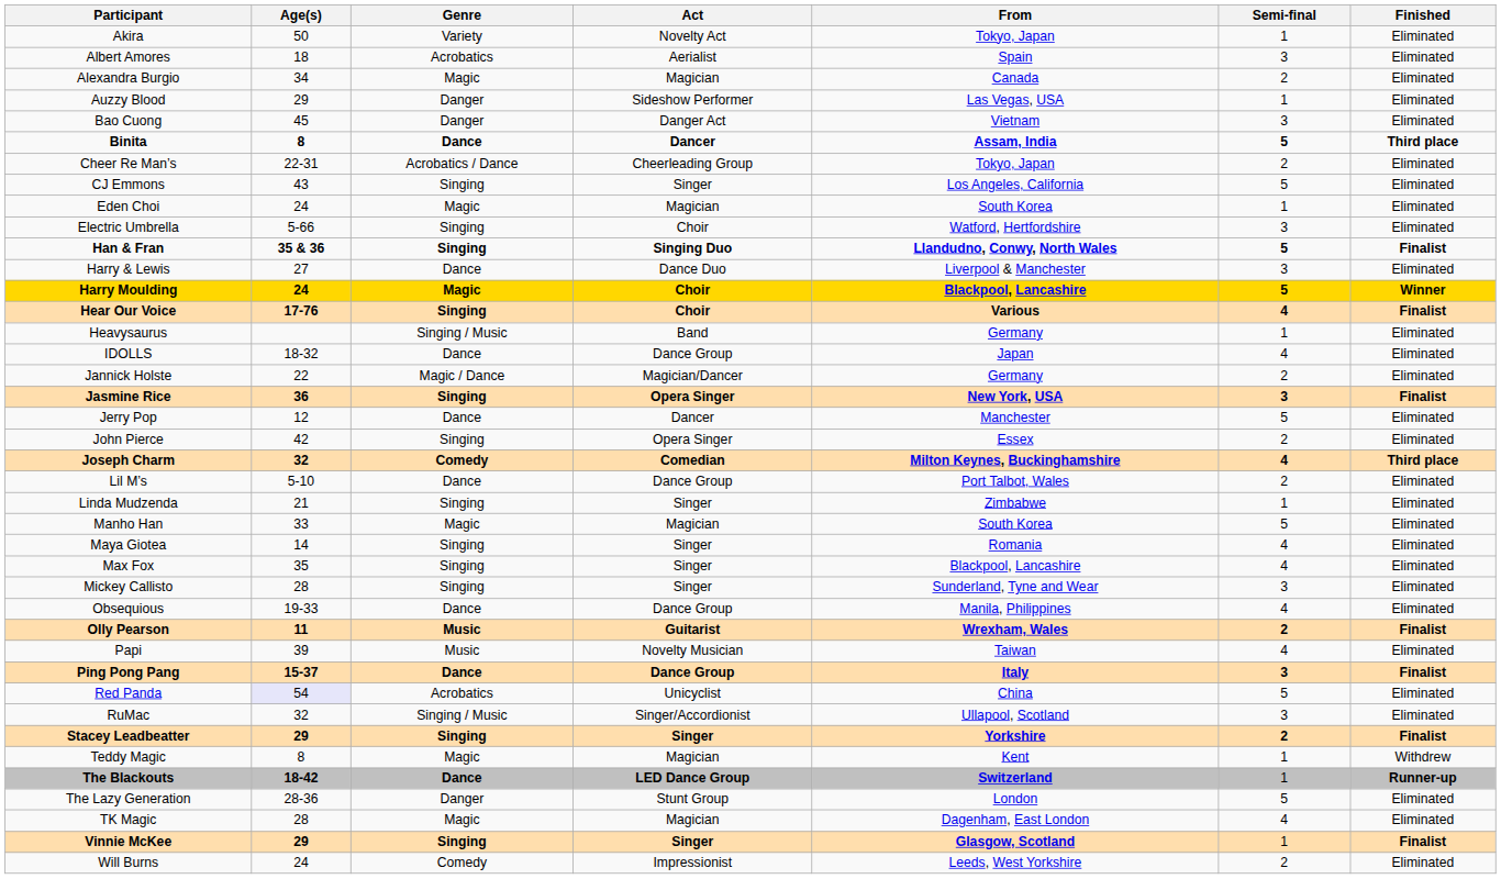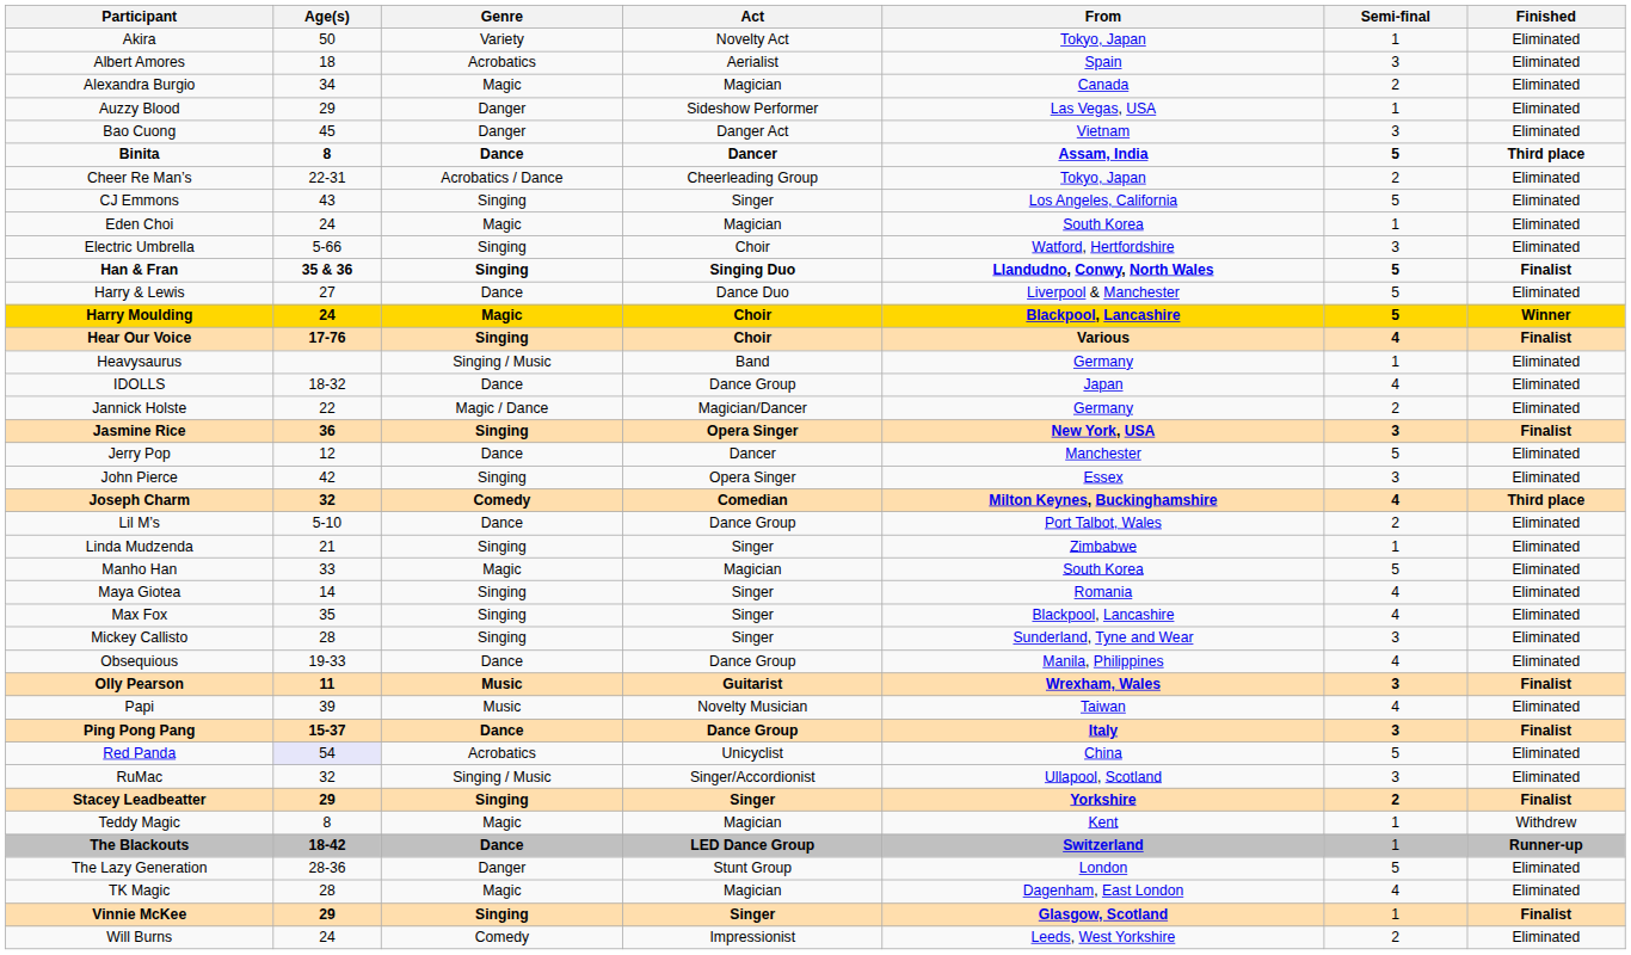 <table class="wikitable sortable" style="margin-left: auto; margin-right: auto; border: none; width:90%; text-align:center;">
 <tr>
 <th>Participant</th>
 <th class="unsortable">Age(s)</th>
 <th>Genre</th>
 <th class="unsortable">Act</th>
 <th>From</th>
 <th>Semi-final</th>
 <th>Finished</th>
 </tr>
 <tr>
 <td>Akira</td>
 <td>50</td>
 <td>Variety</td>
 <td>Novelty Act</td>
 <td><a href='#'>Tokyo, Japan</a></td>
 <td>1</td>
 <td>Eliminated</td>
 </tr>
 <tr>
 <td>Albert Amores</td>
 <td>18</td>
 <td>Acrobatics</td>
 <td>Aerialist</td>
 <td><a href='#'>Spain</a></td>
 <td>3</td>
 <td>Eliminated</td>
 </tr>
 <tr>
 <td>Alexandra Burgio</td>
 <td>34</td>
 <td>Magic</td>
 <td>Magician</td>
 <td><a href='#'>Canada</a></td>
 <td>2</td>
 <td>Eliminated</td>
 </tr>
 <tr>
 <td>Auzzy Blood</td>
 <td>29</td>
 <td>Danger</td>
 <td>Sideshow Performer</td>
 <td><a href='#'>Las Vegas</a>, <a href='#'>USA</a></td>
 <td>1</td>
 <td>Eliminated</td>
 </tr>
 <tr>
 <td>Bao Cuong</td>
 <td>45</td>
 <td>Danger</td>
 <td>Danger Act</td>
 <td><a href='#'>Vietnam</a></td>
 <td>3</td>
 <td>Eliminated</td>
 </tr>
 <tr -style="background: tan">
 <td><strong>Binita</strong></td>
 <td><strong>8</strong></td>
 <td><strong>Dance</strong></td>
 <td><strong>Dancer</strong></td>
 <td><strong><a href='#'>Assam, India</a></strong></td>
 <td><strong>5</strong></td>
 <td><strong>Third place</strong></td>
 </tr>
 <tr>
 <td>Cheer Re Man’s</td>
 <td>22-31</td>
 <td>Acrobatics / Dance</td>
 <td>Cheerleading Group</td>
 <td><a href='#'>Tokyo, Japan</a></td>
 <td>2</td>
 <td>Eliminated</td>
 </tr>
 <tr>
 <td>CJ Emmons</td>
 <td>43</td>
 <td>Singing</td>
 <td>Singer</td>
 <td><a href='#'>Los Angeles, California</a></td>
 <td>5</td>
 <td>Eliminated</td>
 </tr>
 <tr>
 <td>Eden Choi</td>
 <td>24</td>
 <td>Magic</td>
 <td>Magician</td>
 <td><a href='#'>South Korea</a></td>
 <td>1</td>
 <td>Eliminated</td>
 </tr>
 <tr>
 <td>Electric Umbrella <strong></strong></td>
 <td>5-66</td>
 <td>Singing</td>
 <td>Choir</td>
 <td><a href='#'>Watford</a>, <a href='#'>Hertfordshire</a></td>
 <td>3</td>
 <td>Eliminated</td>
 </tr>
 <tr -style="background:NavajoWhite">
 <td><strong>Han & Fran</strong> <strong></strong></td>
 <td><strong>35 & 36</strong></td>
 <td><strong>Singing</strong></td>
 <td><strong>Singing Duo</strong></td>
 <td><strong><a href='#'>Llandudno</a>, <a href='#'>Conwy</a>, <a href='#'>North Wales</a></strong></td>
 <td><strong>5</strong></td>
 <td><strong>Finalist</strong></td>
 </tr>
 <tr>
 <td>Harry & Lewis</td>
 <td>27</td>
 <td>Dance</td>
 <td>Dance Duo</td>
 <td><a href='#'>Liverpool</a> & <a href='#'>Manchester</a></td>
-<td>3</td>
+<td>5</td>
 <td>Eliminated</td>
 </tr>
 <tr style="background: gold">
 <td><strong>Harry Moulding</strong> <strong></strong></td>
 <td><strong>24</strong></td>
 <td><strong>Magic</strong></td>
 <td><strong>Choir</strong></td>
 <td><strong><a href='#'>Blackpool</a>, <a href='#'>Lancashire</a></strong></td>
 <td><strong>5</strong></td>
 <td><strong>Winner</strong></td>
 </tr>
 <tr style="background:NavajoWhite">
 <td><strong>Hear Our Voice</strong></td>
 <td><strong>17-76</strong></td>
 <td><strong>Singing</strong></td>
 <td><strong>Choir</strong></td>
 <td><strong>Various</strong></td>
 <td><strong>4</strong></td>
 <td><strong>Finalist</strong></td>
 </tr>
 <tr>
 <td>Heavysaurus</td>
 <td></td>
 <td>Singing / Music</td>
 <td>Band</td>
 <td><a href='#'>Germany</a></td>
 <td>1</td>
 <td>Eliminated</td>
 </tr>
 <tr>
 <td>IDOLLS </td>
 <td>18-32</td>
 <td>Dance</td>
 <td>Dance Group</td>
 <td><a href='#'>Japan</a></td>
 <td>4</td>
 <td>Eliminated</td>
 </tr>
 <tr>
 <td>Jannick Holste</td>
 <td>22</td>
 <td>Magic / Dance</td>
 <td>Magician/Dancer</td>
 <td><a href='#'>Germany</a></td>
 <td>2</td>
 <td>Eliminated</td>
 </tr>
 <tr style="background:NavajoWhite">
 <td><strong>Jasmine Rice</strong> <strong></strong></td>
 <td><strong>36</strong></td>
 <td><strong>Singing</strong></td>
 <td><strong>Opera Singer</strong></td>
 <td><strong><a href='#'>New York</a>, <a href='#'>USA</a></strong></td>
 <td><strong>3</strong></td>
 <td><strong>Finalist</strong></td>
 </tr>
 <tr>
 <td>Jerry Pop</td>
 <td>12</td>
 <td>Dance</td>
 <td>Dancer</td>
 <td><a href='#'>Manchester</a></td>
 <td>5</td>
 <td>Eliminated</td>
 </tr>
 <tr>
 <td>John Pierce</td>
 <td>42</td>
 <td>Singing</td>
 <td>Opera Singer</td>
 <td><a href='#'>Essex</a></td>
-<td>2</td>
+<td>3</td>
 <td>Eliminated</td>
 </tr>
 <tr style="background:NavajoWhite">
 <td><strong>Joseph Charm</strong> <strong></strong></td>
 <td><strong>32</strong></td>
 <td><strong>Comedy</strong></td>
 <td><strong>Comedian</strong></td>
 <td><strong><a href='#'>Milton Keynes</a>, <a href='#'>Buckinghamshire</a></strong></td>
 <td><strong>4</strong></td>
 <td><strong>Third place</strong></td>
 </tr>
 <tr>
 <td>Lil M’s</td>
 <td>5-10</td>
 <td>Dance</td>
 <td>Dance Group</td>
 <td><a href='#'>Port Talbot, Wales</a></td>
 <td>2</td>
 <td>Eliminated</td>
 </tr>
 <tr>
 <td>Linda Mudzenda <strong></strong></td>
 <td>21</td>
 <td>Singing</td>
 <td>Singer</td>
 <td><a href='#'>Zimbabwe</a></td>
 <td>1</td>
 <td>Eliminated</td>
 </tr>
 <tr>
 <td>Manho Han</td>
 <td>33</td>
 <td>Magic</td>
 <td>Magician</td>
 <td><a href='#'>South Korea</a></td>
 <td>5</td>
 <td>Eliminated</td>
 </tr>
 <tr>
 <td>Maya Giotea <strong></strong></td>
 <td>14</td>
 <td>Singing</td>
 <td>Singer</td>
 <td><a href='#'>Romania</a></td>
 <td>4</td>
 <td>Eliminated</td>
 </tr>
 <tr>
 <td>Max Fox <strong></strong></td>
 <td>35</td>
 <td>Singing</td>
 <td>Singer</td>
 <td><a href='#'>Blackpool</a>, <a href='#'>Lancashire</a></td>
 <td>4</td>
 <td>Eliminated</td>
 </tr>
 <tr>
 <td>Mickey Callisto</td>
 <td>28</td>
 <td>Singing</td>
 <td>Singer</td>
 <td><a href='#'>Sunderland</a>, <a href='#'>Tyne and Wear</a></td>
 <td>3</td>
 <td>Eliminated</td>
 </tr>
 <tr>
 <td>Obsequious</td>
 <td>19-33</td>
 <td>Dance</td>
 <td>Dance Group</td>
 <td><a href='#'>Manila</a>, <a href='#'>Philippines</a></td>
 <td>4</td>
 <td>Eliminated</td>
 </tr>
 <tr style="background:NavajoWhite">
 <td><strong>Olly Pearson</strong> <strong></strong> <strong></strong></td>
 <td><strong>11</strong></td>
 <td><strong>Music</strong></td>
 <td><strong>Guitarist</strong></td>
 <td><strong><a href='#'>Wrexham, Wales</a></strong></td>
-<td><strong>2</strong></td>
+<td><strong>3</strong></td>
 <td><strong>Finalist</strong></td>
 </tr>
 <tr>
 <td>Papi</td>
 <td>39</td>
 <td>Music</td>
 <td>Novelty Musician</td>
 <td><a href='#'>Taiwan</a></td>
 <td>4</td>
 <td>Eliminated</td>
 </tr>
 <tr style="background:NavajoWhite">
 <td><strong>Ping Pong Pang</strong></td>
 <td><strong>15-37</strong></td>
 <td><strong>Dance</strong></td>
 <td><strong>Dance Group</strong></td>
 <td><strong><a href='#'>Italy</a></strong></td>
 <td><strong>3</strong></td>
 <td><strong>Finalist</strong></td>
 </tr>
 <tr>
 <td><a href='#'>Red Panda</a></td>
 <td style="background: lavender;">54</td>
 <td>Acrobatics</td>
 <td>Unicyclist</td>
 <td><a href='#'>China</a></td>
 <td>5</td>
 <td>Eliminated</td>
 </tr>
 <tr>
 <td>RuMac</td>
 <td>32</td>
 <td>Singing / Music</td>
 <td>Singer/Accordionist</td>
 <td><a href='#'>Ullapool</a>, <a href='#'>Scotland</a></td>
 <td>3</td>
 <td>Eliminated</td>
 </tr>
 <tr style="background:NavajoWhite">
 <td><strong>Stacey Leadbeatter</strong> <strong></strong></td>
 <td><strong>29</strong></td>
 <td><strong>Singing</strong></td>
 <td><strong>Singer</strong></td>
 <td><strong><a href='#'>Yorkshire</a></strong></td>
 <td><strong>2</strong></td>
 <td><strong>Finalist</strong></td>
 </tr>
 <tr>
 <td>Teddy Magic</td>
 <td>8</td>
 <td>Magic</td>
 <td>Magician</td>
 <td><a href='#'>Kent</a></td>
 <td>1</td>
 <td>Withdrew</td>
 </tr>
 <tr style="background: silver">
 <td><strong>The Blackouts</strong> <strong></strong> <strong></strong></td>
 <td><strong>18-42</strong></td>
 <td><strong>Dance</strong></td>
 <td><strong>LED Dance Group</strong></td>
 <td><strong><a href='#'>Switzerland</a></strong></td>
 <td>1</td>
 <td><strong>Runner-up</strong></td>
 </tr>
 <tr>
 <td>The Lazy Generation</td>
 <td>28-36</td>
 <td>Danger</td>
 <td>Stunt Group</td>
 <td><a href='#'>London</a></td>
 <td>5</td>
 <td>Eliminated</td>
 </tr>
 <tr>
 <td>TK Magic</td>
 <td>28</td>
 <td>Magic</td>
 <td>Magician</td>
 <td><a href='#'>Dagenham</a>, <a href='#'>East London</a></td>
 <td>4</td>
 <td>Eliminated</td>
 </tr>
 <tr style="background:NavajoWhite">
 <td><strong>Vinnie McKee</strong> <strong></strong></td>
 <td><strong>29</strong></td>
 <td><strong>Singing</strong></td>
 <td><strong>Singer</strong></td>
 <td><strong><a href='#'>Glasgow, Scotland</a></strong></td>
 <td>1</td>
 <td><strong>Finalist</strong></td>
 </tr>
 <tr>
 <td>Will Burns <strong></strong></td>
 <td>24</td>
 <td>Comedy</td>
 <td>Impressionist</td>
 <td><a href='#'>Leeds</a>, <a href='#'>West Yorkshire</a></td>
 <td>2</td>
 <td>Eliminated</td>
 </tr>
 </table>
